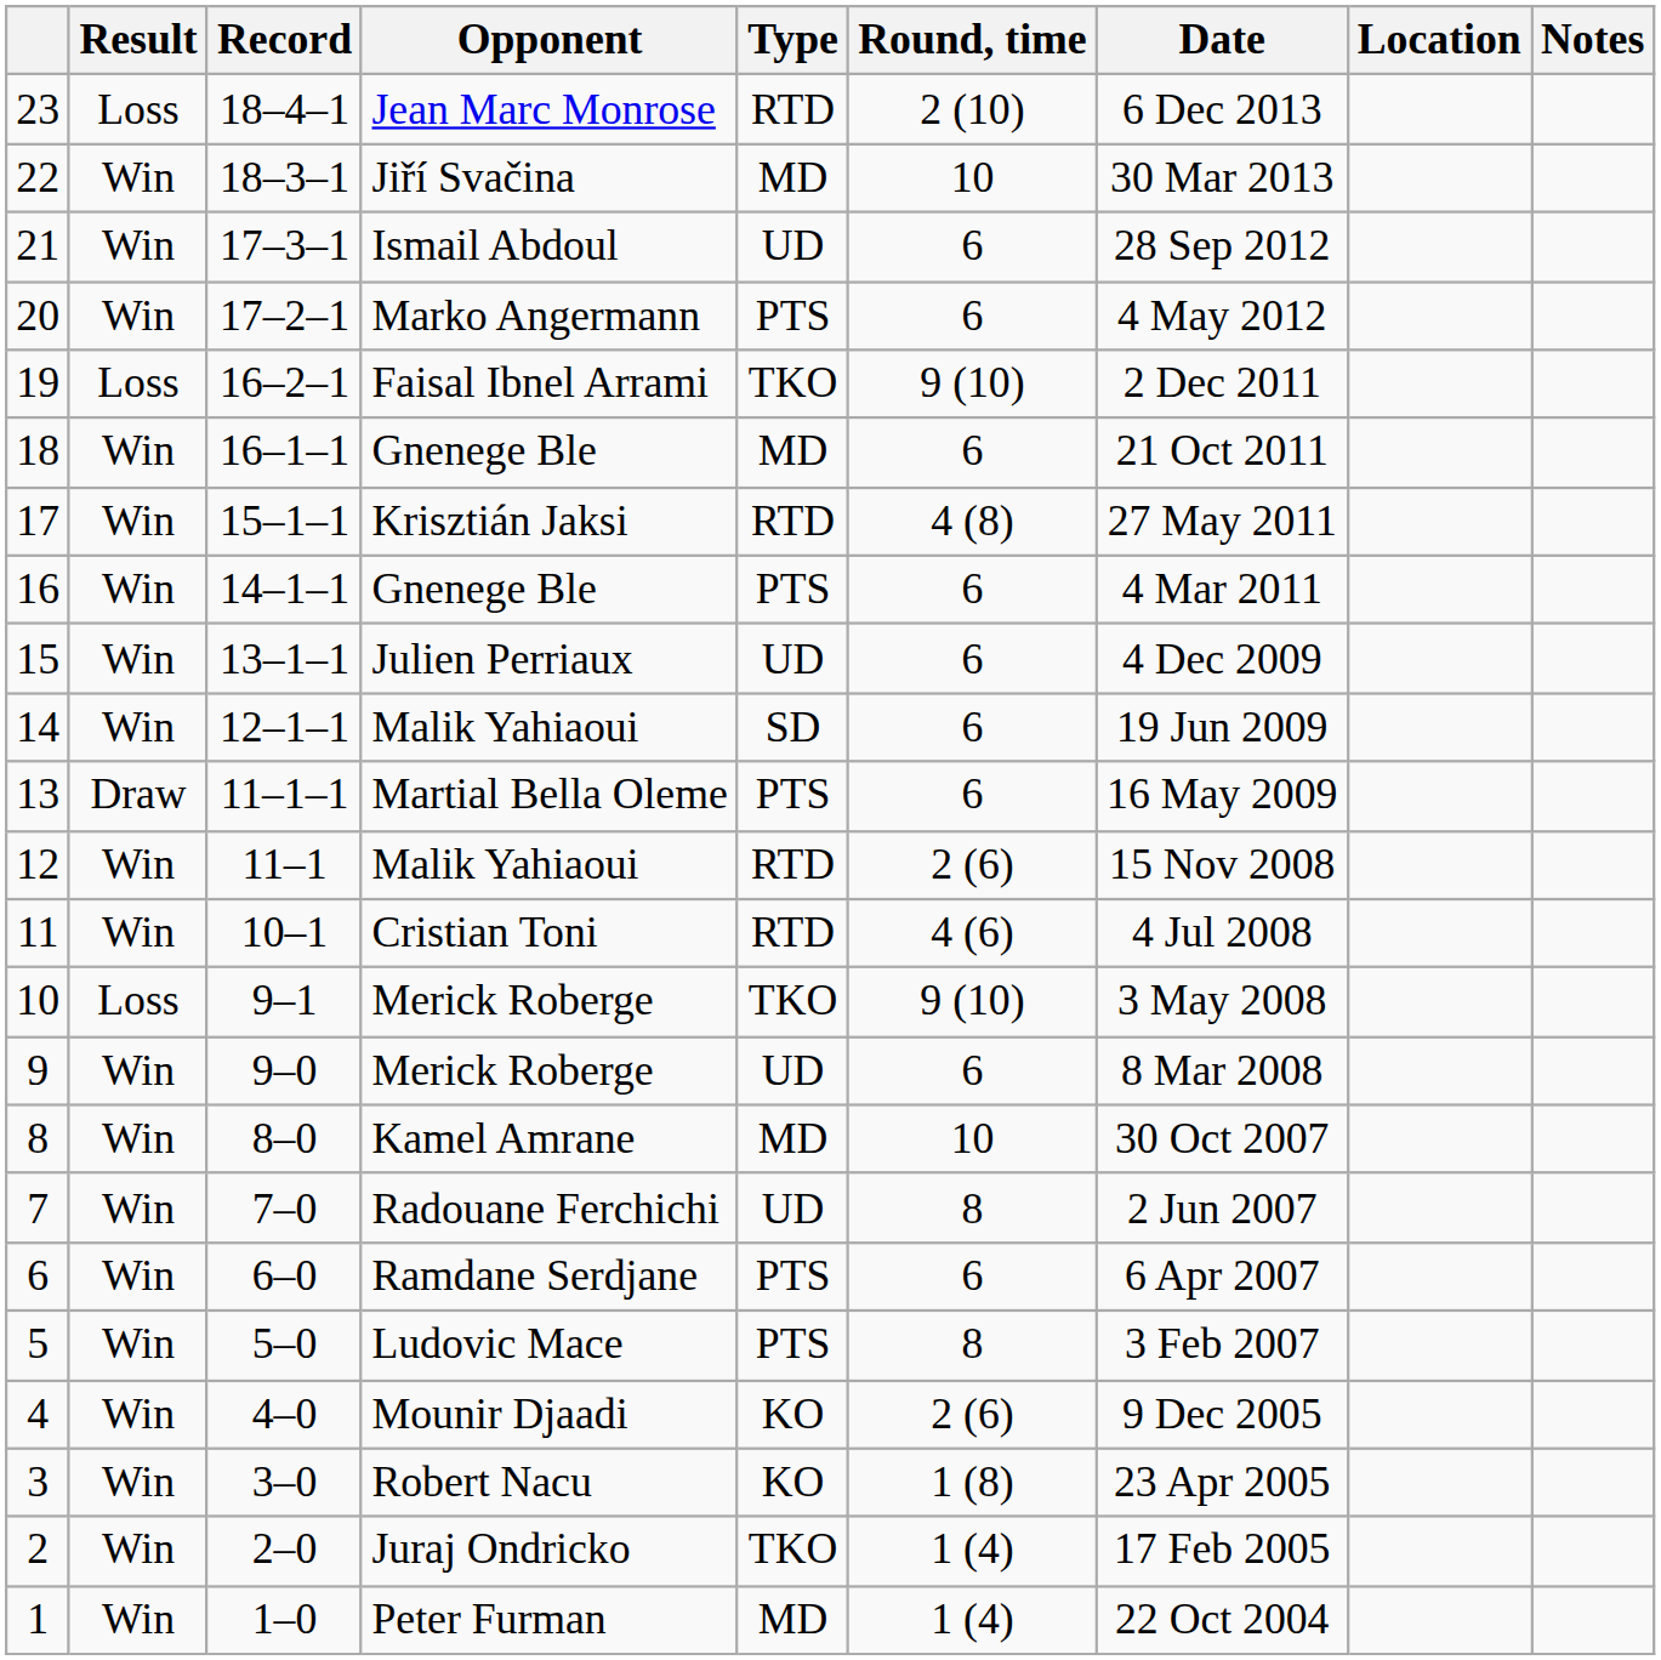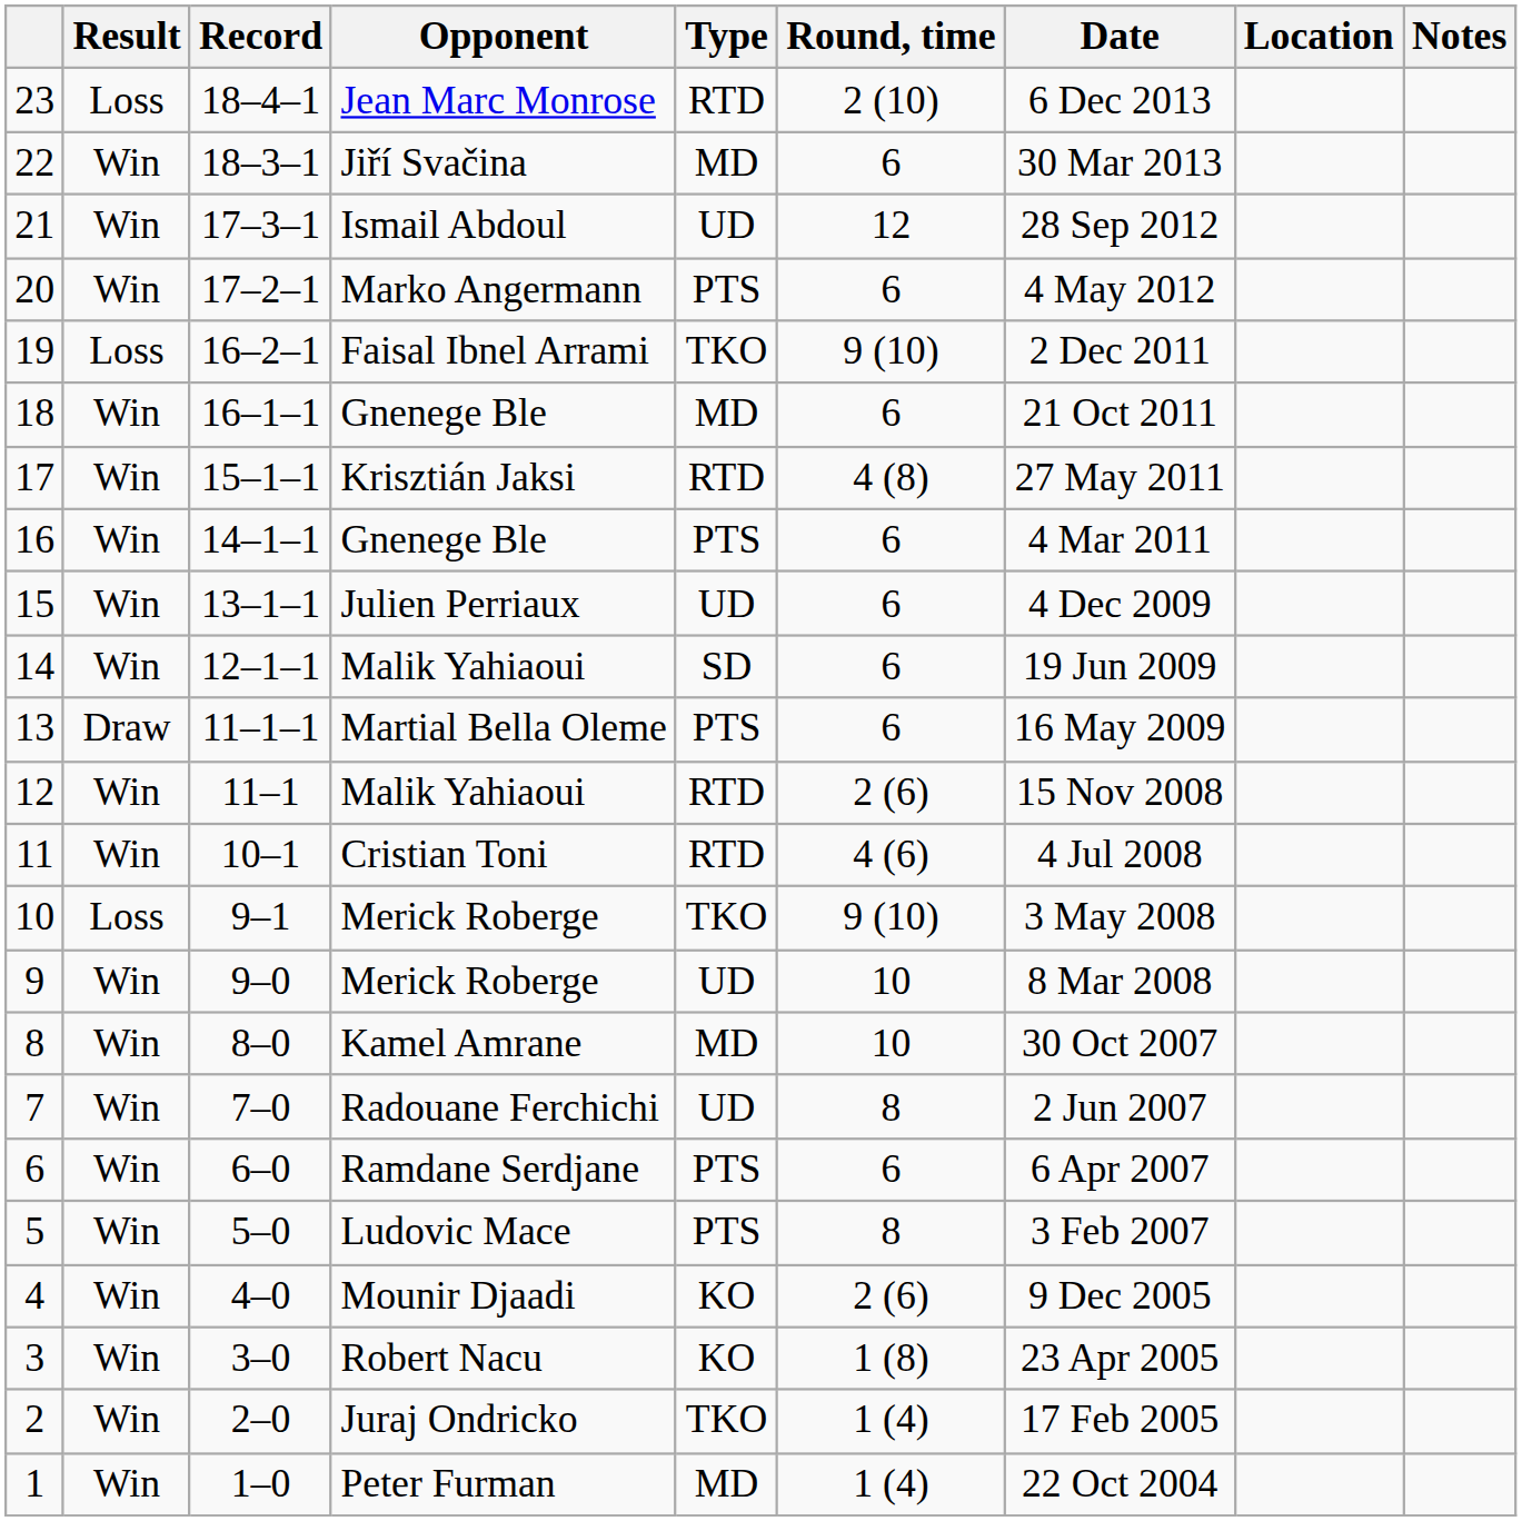 <table class="wikitable" style="text-align:center">
 <tr>
 <th></th>
 <th>Result</th>
 <th>Record</th>
 <th>Opponent</th>
 <th>Type</th>
 <th>Round, time</th>
 <th>Date</th>
 <th>Location</th>
 <th>Notes</th>
 </tr>
 <tr>
 <td>23</td>
 <td>Loss</td>
 <td>18–4–1</td>
 <td style="text-align:left;"><a href='#'>Jean Marc Monrose</a></td>
 <td>RTD</td>
 <td>2 (10)</td>
 <td>6 Dec 2013</td>
 <td style="text-align:left;"></td>
 <td style="text-align:left;"></td>
 </tr>
 <tr>
 <td>22</td>
 <td>Win</td>
 <td>18–3–1</td>
 <td style="text-align:left;">Jiří Svačina</td>
 <td>MD</td>
-<td>10</td>
+<td>6</td>
 <td>30 Mar 2013</td>
 <td style="text-align:left;"></td>
 <td></td>
 </tr>
 <tr>
 <td>21</td>
 <td>Win</td>
 <td>17–3–1</td>
 <td style="text-align:left;">Ismail Abdoul</td>
 <td>UD</td>
-<td>6</td>
+<td>12</td>
 <td>28 Sep 2012</td>
 <td style="text-align:left;"></td>
 <td style="text-align:left;"></td>
 </tr>
 <tr>
 <td>20</td>
 <td>Win</td>
 <td>17–2–1</td>
 <td style="text-align:left;">Marko Angermann</td>
 <td>PTS</td>
 <td>6</td>
 <td>4 May 2012</td>
 <td style="text-align:left;"></td>
 <td></td>
 </tr>
 <tr>
 <td>19</td>
 <td>Loss</td>
 <td>16–2–1</td>
 <td style="text-align:left;">Faisal Ibnel Arrami</td>
 <td>TKO</td>
 <td>9 (10)</td>
 <td>2 Dec 2011</td>
 <td style="text-align:left;"></td>
 <td style="text-align:left;"></td>
 </tr>
 <tr>
 <td>18</td>
 <td>Win</td>
 <td>16–1–1</td>
 <td style="text-align:left;">Gnenege Ble</td>
 <td>MD</td>
 <td>6</td>
 <td>21 Oct 2011</td>
 <td style="text-align:left;"></td>
 <td></td>
 </tr>
 <tr>
 <td>17</td>
 <td>Win</td>
 <td>15–1–1</td>
 <td style="text-align:left;">Krisztián Jaksi</td>
 <td>RTD</td>
 <td>4 (8)</td>
 <td>27 May 2011</td>
 <td style="text-align:left;"></td>
 <td></td>
 </tr>
 <tr>
 <td>16</td>
 <td>Win</td>
 <td>14–1–1</td>
 <td style="text-align:left;">Gnenege Ble</td>
 <td>PTS</td>
 <td>6</td>
 <td>4 Mar 2011</td>
 <td style="text-align:left;"></td>
 <td></td>
 </tr>
 <tr>
 <td>15</td>
 <td>Win</td>
 <td>13–1–1</td>
 <td style="text-align:left;">Julien Perriaux</td>
 <td>UD</td>
 <td>6</td>
 <td>4 Dec 2009</td>
 <td style="text-align:left;"></td>
 <td></td>
 </tr>
 <tr>
 <td>14</td>
 <td>Win</td>
 <td>12–1–1</td>
 <td style="text-align:left;">Malik Yahiaoui</td>
 <td>SD</td>
 <td>6</td>
 <td>19 Jun 2009</td>
 <td style="text-align:left;"></td>
 <td></td>
 </tr>
 <tr>
 <td>13</td>
 <td>Draw</td>
 <td>11–1–1</td>
 <td style="text-align:left;">Martial Bella Oleme</td>
 <td>PTS</td>
 <td>6</td>
 <td>16 May 2009</td>
 <td style="text-align:left;"></td>
 <td></td>
 </tr>
 <tr>
 <td>12</td>
 <td>Win</td>
 <td>11–1</td>
 <td style="text-align:left;">Malik Yahiaoui</td>
 <td>RTD</td>
 <td>2 (6)</td>
 <td>15 Nov 2008</td>
 <td style="text-align:left;"></td>
 <td></td>
 </tr>
 <tr>
 <td>11</td>
 <td>Win</td>
 <td>10–1</td>
 <td style="text-align:left;">Cristian Toni</td>
 <td>RTD</td>
 <td>4 (6)</td>
 <td>4 Jul 2008</td>
 <td style="text-align:left;"></td>
 <td></td>
 </tr>
 <tr>
 <td>10</td>
 <td>Loss</td>
 <td>9–1</td>
 <td style="text-align:left;">Merick Roberge</td>
 <td>TKO</td>
 <td>9 (10)</td>
 <td>3 May 2008</td>
 <td style="text-align:left;"></td>
 <td style="text-align:left;"></td>
 </tr>
 <tr>
 <td>9</td>
 <td>Win</td>
 <td>9–0</td>
 <td style="text-align:left;">Merick Roberge</td>
 <td>UD</td>
-<td>6</td>
+<td>10</td>
 <td>8 Mar 2008</td>
 <td style="text-align:left;"></td>
 <td style="text-align:left;"></td>
 </tr>
 <tr>
 <td>8</td>
 <td>Win</td>
 <td>8–0</td>
 <td style="text-align:left;">Kamel Amrane</td>
 <td>MD</td>
 <td>10</td>
 <td>30 Oct 2007</td>
 <td style="text-align:left;"></td>
 <td style="text-align:left;"></td>
 </tr>
 <tr>
 <td>7</td>
 <td>Win</td>
 <td>7–0</td>
 <td style="text-align:left;">Radouane Ferchichi</td>
 <td>UD</td>
 <td>8</td>
 <td>2 Jun 2007</td>
 <td style="text-align:left;"></td>
 <td></td>
 </tr>
 <tr>
 <td>6</td>
 <td>Win</td>
 <td>6–0</td>
 <td style="text-align:left;">Ramdane Serdjane</td>
 <td>PTS</td>
 <td>6</td>
 <td>6 Apr 2007</td>
 <td style="text-align:left;"></td>
 <td></td>
 </tr>
 <tr>
 <td>5</td>
 <td>Win</td>
 <td>5–0</td>
 <td style="text-align:left;">Ludovic Mace</td>
 <td>PTS</td>
 <td>8</td>
 <td>3 Feb 2007</td>
 <td style="text-align:left;"></td>
 <td style="text-align:left;"></td>
 </tr>
 <tr>
 <td>4</td>
 <td>Win</td>
 <td>4–0</td>
 <td style="text-align:left;">Mounir Djaadi</td>
 <td>KO</td>
 <td>2 (6)</td>
 <td>9 Dec 2005</td>
 <td style="text-align:left;"></td>
 <td></td>
 </tr>
 <tr>
 <td>3</td>
 <td>Win</td>
 <td>3–0</td>
 <td style="text-align:left;">Robert Nacu</td>
 <td>KO</td>
 <td>1 (8)</td>
 <td>23 Apr 2005</td>
 <td style="text-align:left;"></td>
 <td></td>
 </tr>
 <tr>
 <td>2</td>
 <td>Win</td>
 <td>2–0</td>
 <td style="text-align:left;">Juraj Ondricko</td>
 <td>TKO</td>
 <td>1 (4)</td>
 <td>17 Feb 2005</td>
 <td style="text-align:left;"></td>
 <td></td>
 </tr>
 <tr>
 <td>1</td>
 <td>Win</td>
 <td>1–0</td>
 <td style="text-align:left;">Peter Furman</td>
 <td>MD</td>
 <td>1 (4)</td>
 <td>22 Oct 2004</td>
 <td style="text-align:left;"></td>
 <td></td>
 </tr>
 </table>
